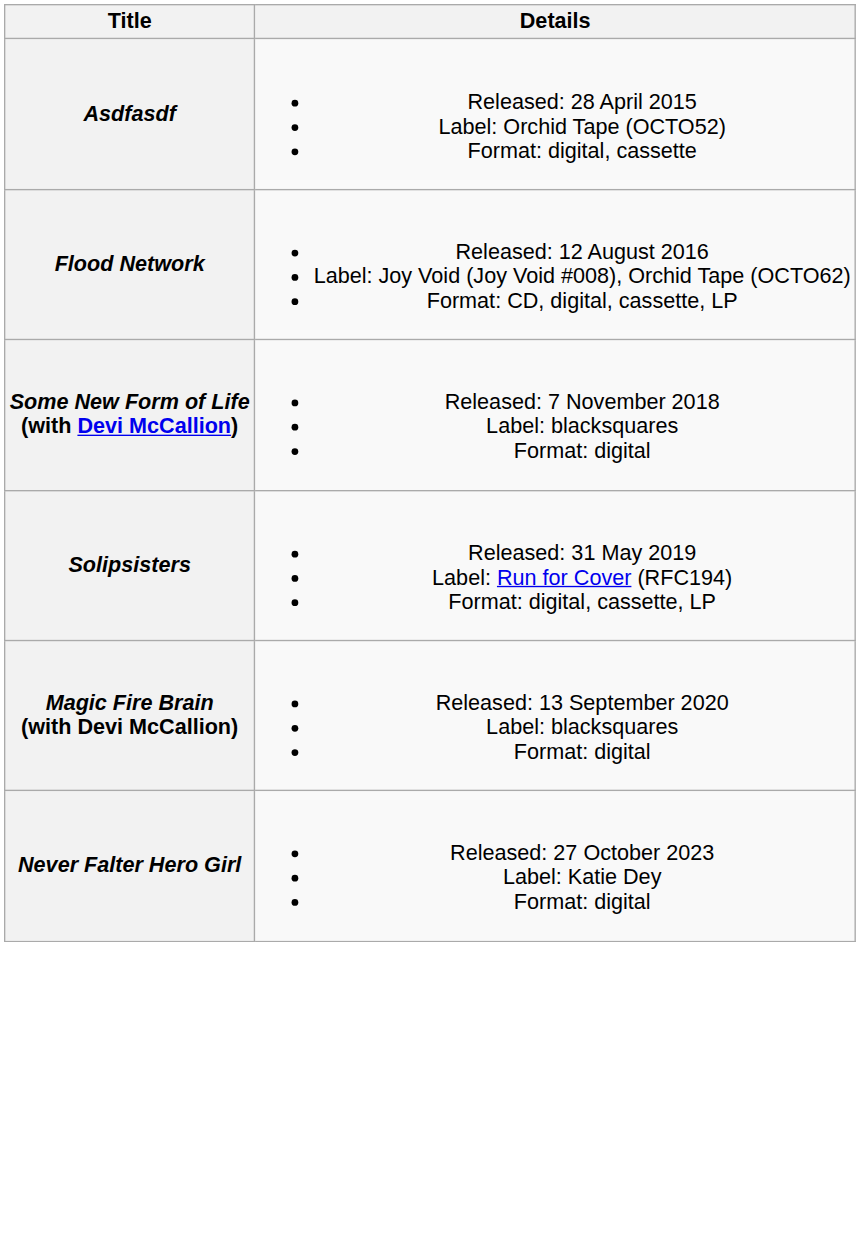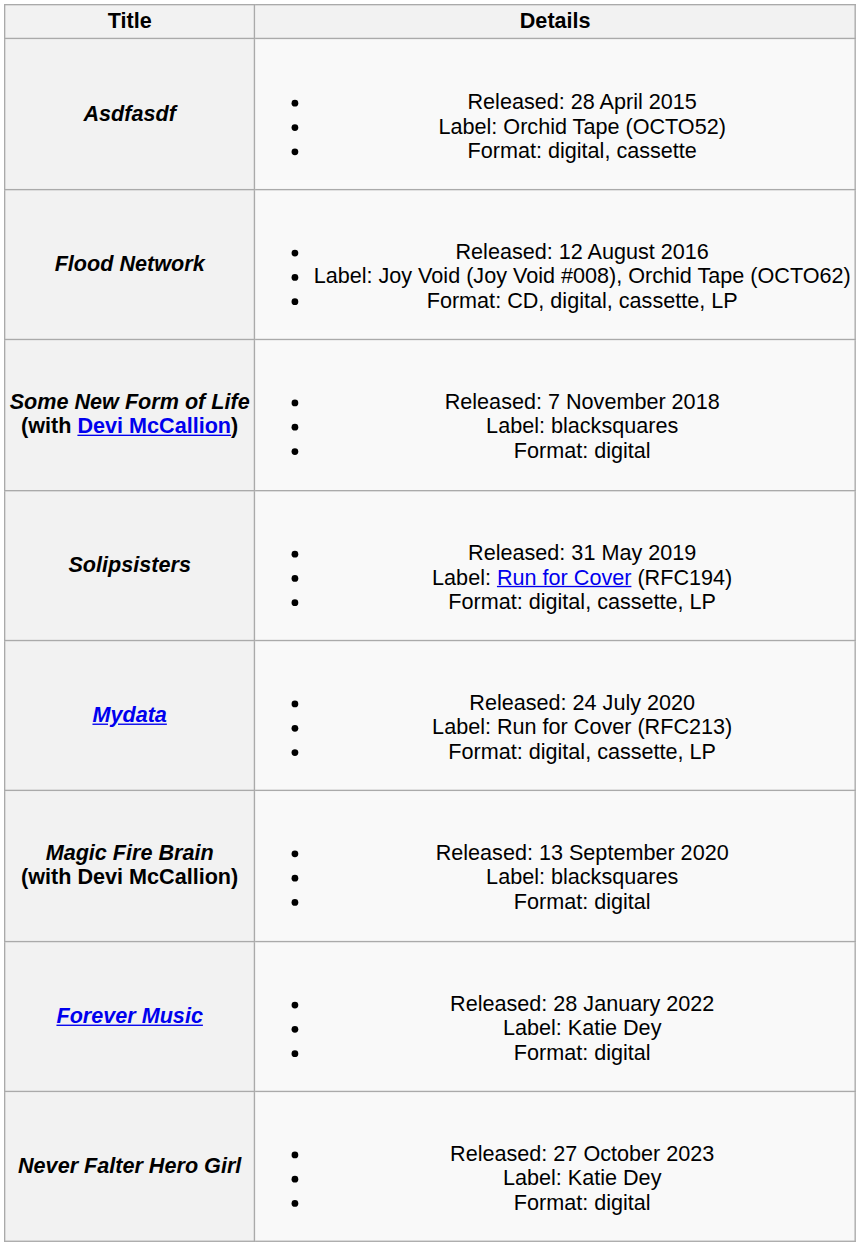 <table class="wikitable plainrowheaders" style="text-align:center;" border="1">
 <tr>
 <th>Title</th>
 <th>Details</th>
 </tr>
 <tr>
 <th scope="row"><em>Asdfasdf</em></th>
 <td><br><ul><li>Released: 28 April 2015</li><li>Label: Orchid Tape (OCTO52)</li><li>Format: digital, cassette</li></ul></td>
 </tr>
 <tr>
 <th scope="row"><em>Flood Network</em></th>
 <td><br><ul><li>Released: 12 August 2016</li><li>Label: Joy Void (Joy Void #008), Orchid Tape (OCTO62)</li><li>Format: CD, digital, cassette, LP</li></ul></td>
 </tr>
 <tr>
 <th scope="row"><em>Some New Form of Life</em> <br> (with <a href='#'>Devi McCallion</a>)</th>
 <td><br><ul><li>Released: 7 November 2018</li><li>Label: blacksquares</li><li>Format: digital</li></ul></td>
 </tr>
 <tr>
 <th scope="row"><em>Solipsisters</em></th>
 <td><br><ul><li>Released: 31 May 2019</li><li>Label: <a href='#'>Run for Cover</a> (RFC194)</li><li>Format: digital, cassette, LP</li></ul></td>
 </tr>
 <tr>
+<th scope="row"><em><a href='#'>Mydata</a></em></th>
+<td><br><ul><li>Released: 24 July 2020</li><li>Label: Run for Cover (RFC213)</li><li>Format: digital, cassette, LP</li></ul></td>
+</tr>
+<tr>
 <th scope="row"><em>Magic Fire Brain</em> <br> (with Devi McCallion)</th>
 <td><br><ul><li>Released: 13 September 2020</li><li>Label: blacksquares</li><li>Format: digital</li></ul></td>
+</tr>
+<tr>
+<th scope="row"><em><a href='#'>Forever Music</a></em></th>
+<td><br><ul><li>Released: 28 January 2022</li><li>Label: Katie Dey</li><li>Format: digital</li></ul></td>
 </tr>
 <tr>
 <th scope="row"><em>Never Falter Hero Girl</em></th>
 <td><br><ul><li>Released: 27 October 2023</li><li>Label: Katie Dey</li><li>Format: digital</li></ul></td>
 </tr>
 </table>
